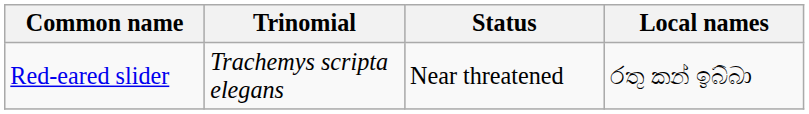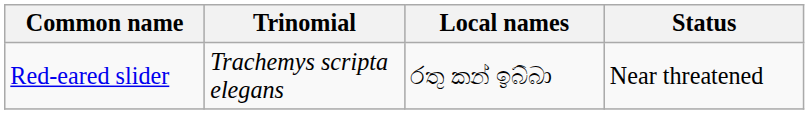 <table width=60% class="wikitable">
 <tr>
 <th width=20%>Common name</th>
 <th width=20%>Trinomial</th>
+<th width=20%>Local names</th>
 <th width=20%>Status</th>
-<th width=20%>Local names</th>
 </tr>
 <tr>
 <td><a href='#'>Red-eared slider</a><br></td>
 <td><em>Trachemys scripta elegans</em></td>
+<td>රතු කන් ඉබ්බා</td>
 <td>Near threatened</td>
-<td>රතු කන් ඉබ්බා</td>
 </tr>
 </table>
